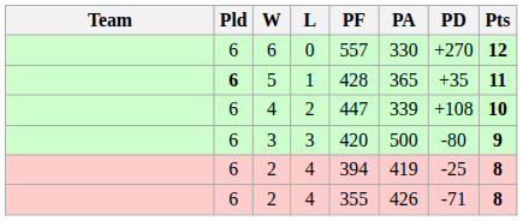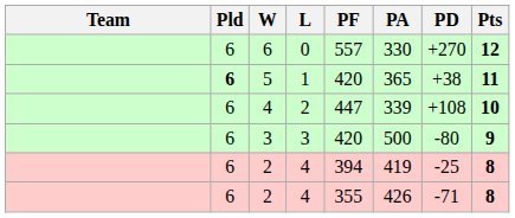 <table class="wikitable" style="text-align:center;">
 <tr>
 <th width=170>Team</th>
 <th width=25>Pld</th>
 <th width=25>W</th>
 <th width=25>L</th>
 <th width=35>PF</th>
 <th width=35>PA</th>
 <th width=35>PD</th>
 <th width=25>Pts</th>
 </tr>
 <tr bgcolor=ccffcc>
 <td align="left"></td>
 <td>6</td>
 <td>6</td>
 <td>0</td>
 <td>557</td>
 <td>330</td>
 <td>+270</td>
 <td><strong>12</strong></td>
 </tr>
 <tr bgcolor=ccffcc>
 <td align="left"></td>
 <td><strong>6</strong></td>
 <td>5</td>
 <td>1</td>
-<td>428</td>
+<td>420</td>
 <td>365</td>
-<td>+35</td>
+<td>+38</td>
 <td><strong>11</strong></td>
 </tr>
 <tr bgcolor=ccffcc>
 <td align="left"></td>
 <td>6</td>
 <td>4</td>
 <td>2</td>
 <td>447</td>
 <td>339</td>
 <td>+108</td>
 <td><strong>10</strong></td>
 </tr>
 <tr bgcolor=ccffcc>
 <td align="left"></td>
 <td>6</td>
 <td>3</td>
 <td>3</td>
 <td>420</td>
 <td>500</td>
 <td>-80</td>
 <td><strong>9</strong></td>
 </tr>
 <tr bgcolor=ffcccc>
 <td align="left"></td>
 <td>6</td>
 <td>2</td>
 <td>4</td>
 <td>394</td>
 <td>419</td>
 <td>-25</td>
 <td><strong>8</strong></td>
 </tr>
 <tr bgcolor=ffcccc>
 <td align="left"></td>
 <td>6</td>
 <td>2</td>
 <td>4</td>
 <td>355</td>
 <td>426</td>
 <td>-71</td>
 <td><strong>8</strong></td>
 </tr>
 </table>
